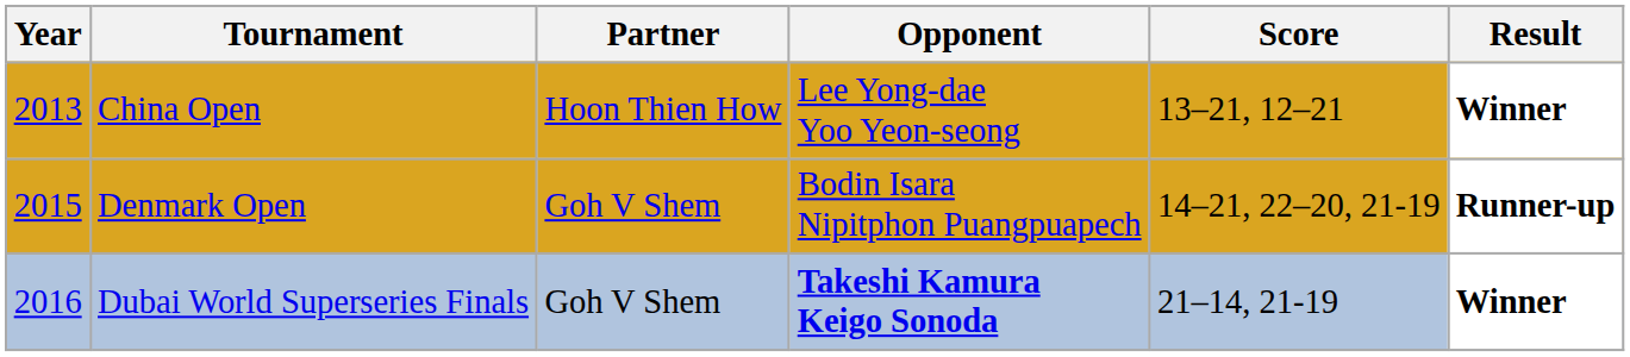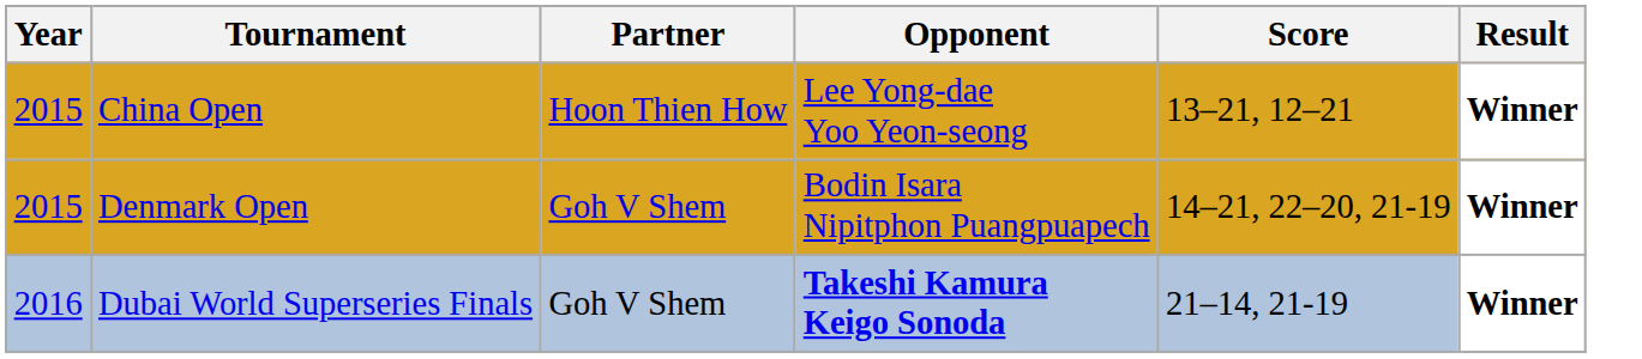 <table class="sortable wikitable" style="font-size: 90%;">
 <tr>
 <th>Year</th>
 <th>Tournament</th>
 <th>Partner</th>
 <th>Opponent</th>
 <th>Score</th>
 <th>Result</th>
 </tr>
 <tr style="background:#DAA520">
-<td align="center"><a href='#'>2013</a></td>
+<td align="center"><a href='#'>2015</a></td>
 <td align="left"><a href='#'>China Open</a></td>
 <td align="left"> <a href='#'>Hoon Thien How</a></td>
 <td align="left"> <a href='#'>Lee Yong-dae</a><br> <a href='#'>Yoo Yeon-seong</a></td>
 <td align="left">13–21, 12–21</td>
 <td style="text-align:left; background:white"> <strong>Winner</strong></td>
 </tr>
 <tr style="background:#DAA520">
 <td align="center"><a href='#'>2015</a></td>
 <td align="left"><a href='#'>Denmark Open</a></td>
 <td align="left"> <a href='#'>Goh V Shem</a></td>
 <td align="left"> <a href='#'>Bodin Isara</a><br> <a href='#'>Nipitphon Puangpuapech</a></td>
 <td align="left">14–21, 22–20, 21-19</td>
-<td style="text-align:left; background:white"> <strong>Runner-up</strong></td>
+<td style="text-align:left; background:white"> <strong>Winner</strong></td>
 </tr>
 <tr style="background:#B0C4DE">
 <td align="center"><a href='#'>2016</a></td>
 <td align="left"><a href='#'>Dubai World Superseries Finals</a></td>
 <td align="left"> Goh V Shem</td>
 <td align="left"><strong> <a href='#'>Takeshi Kamura</a><br> <a href='#'>Keigo Sonoda</a></strong></td>
 <td align="left">21–14, 21-19</td>
 <td style="text-align:left; background:white"> <strong>Winner</strong></td>
 </tr>
 </table>
